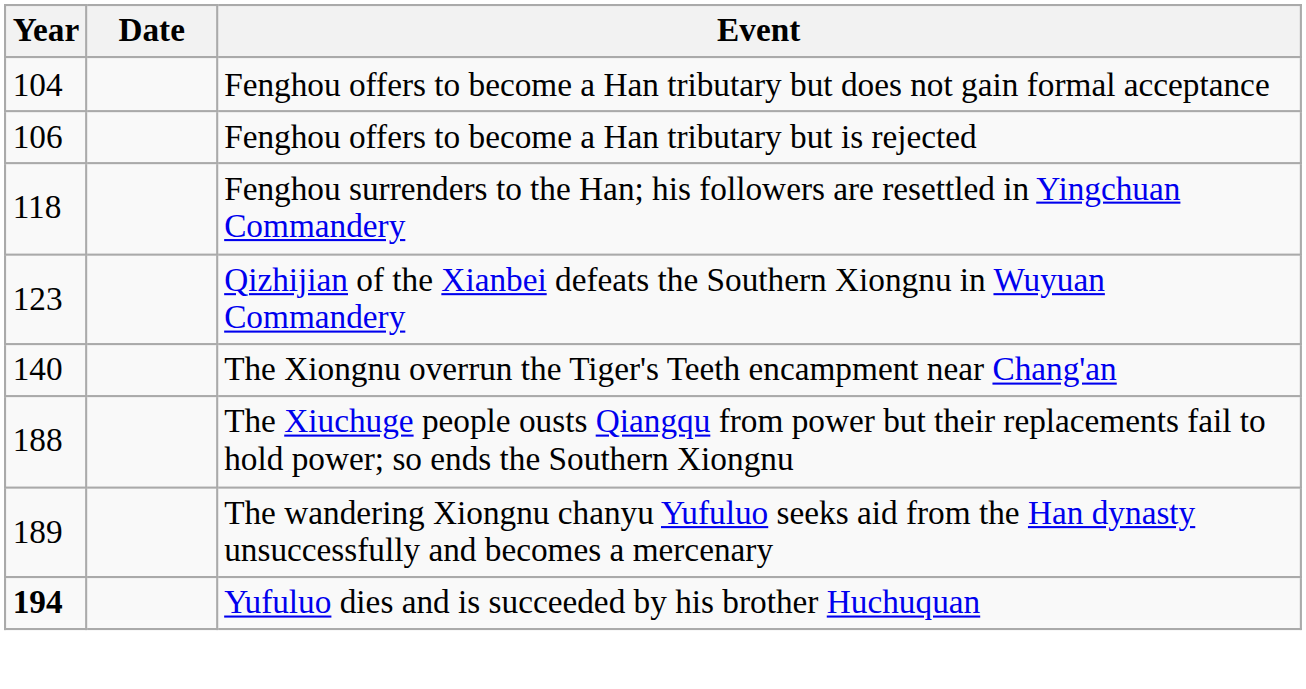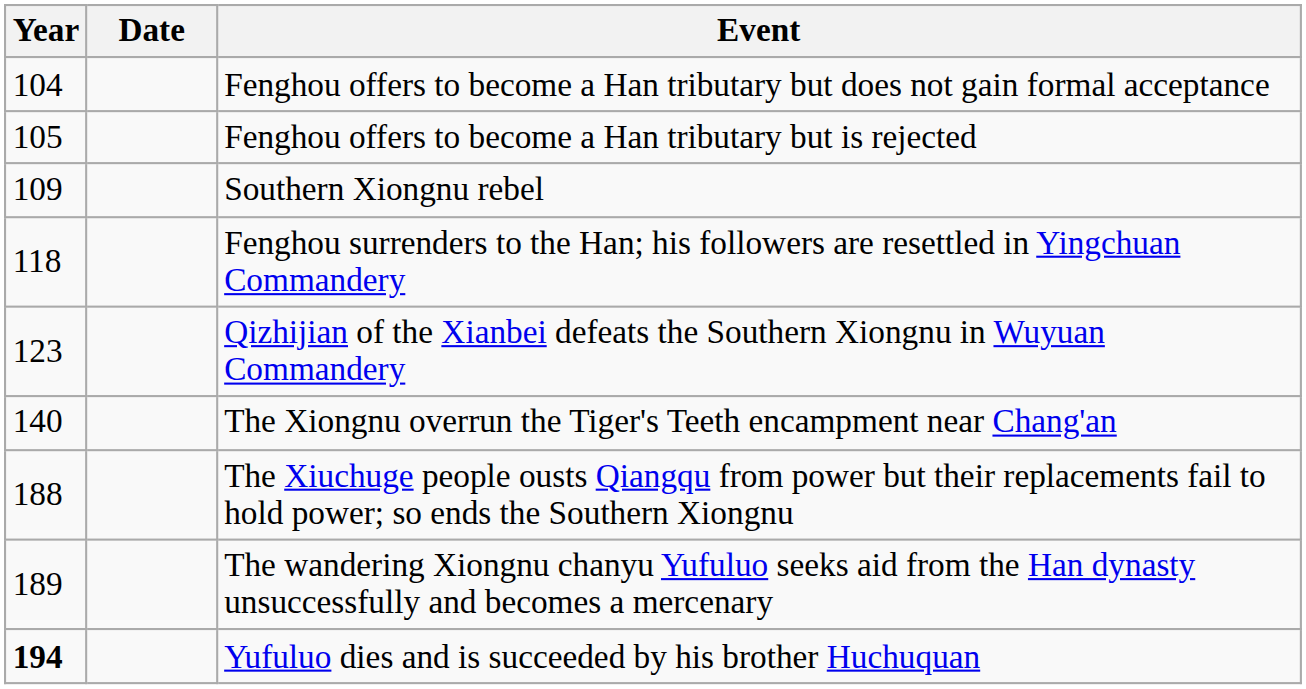 <table class="wikitable" width="100%">
 <tr>
 <th style="width:6%">Year</th>
 <th style="width:10%">Date</th>
 <th>Event</th>
 </tr>
 <tr>
 <td>104</td>
 <td></td>
 <td>Fenghou offers to become a Han tributary but does not gain formal acceptance</td>
 </tr>
 <tr>
-<td>106</td>
+<td>105</td>
 <td></td>
 <td>Fenghou offers to become a Han tributary but is rejected</td>
+</tr>
+<tr>
+<td>109</td>
+<td></td>
+<td>Southern Xiongnu rebel</td>
 </tr>
 <tr>
 <td>118</td>
 <td></td>
 <td>Fenghou surrenders to the Han; his followers are resettled in <a href='#'>Yingchuan Commandery</a></td>
 </tr>
 <tr>
 <td>123</td>
 <td></td>
 <td><a href='#'>Qizhijian</a> of the <a href='#'>Xianbei</a> defeats the Southern Xiongnu in <a href='#'>Wuyuan Commandery</a></td>
 </tr>
 <tr>
 <td>140</td>
 <td></td>
 <td>The Xiongnu overrun the Tiger's Teeth encampment near <a href='#'>Chang'an</a></td>
 </tr>
 <tr>
 <td>188</td>
 <td></td>
 <td>The <a href='#'>Xiuchuge</a> people ousts <a href='#'>Qiangqu</a> from power but their replacements fail to hold power; so ends the Southern Xiongnu</td>
 </tr>
 <tr>
 <td>189</td>
 <td></td>
 <td>The wandering Xiongnu chanyu <a href='#'>Yufuluo</a> seeks aid from the <a href='#'>Han dynasty</a> unsuccessfully and becomes a mercenary</td>
 </tr>
 <tr>
 <td><strong>194</strong></td>
 <td></td>
 <td><a href='#'>Yufuluo</a> dies and is succeeded by his brother <a href='#'>Huchuquan</a></td>
 </tr>
 </table>
